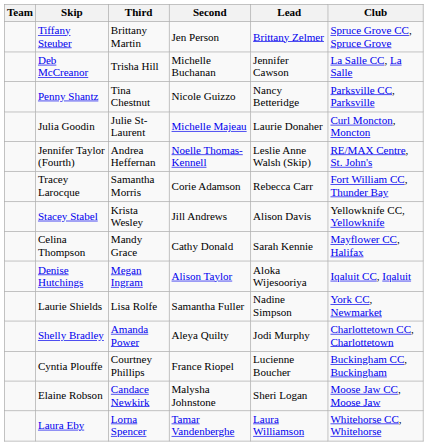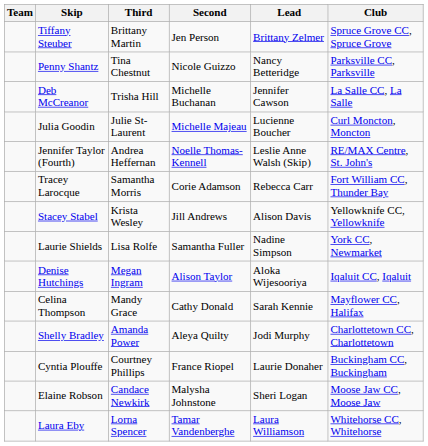 <table class="wikitable">
 <tr>
 <th scope="col">Team</th>
 <th scope="col">Skip</th>
 <th scope="col">Third</th>
 <th scope="col">Second</th>
 <th scope="col">Lead</th>
 <th scope="col">Club</th>
 </tr>
 <tr>
 <td></td>
 <td><a href='#'>Tiffany Steuber</a></td>
 <td>Brittany Martin</td>
 <td>Jen Person</td>
 <td><a href='#'>Brittany Zelmer</a></td>
 <td><a href='#'>Spruce Grove CC</a>, <a href='#'>Spruce Grove</a></td>
 </tr>
 <tr>
 <td></td>
+<td><a href='#'>Penny Shantz</a></td>
+<td>Tina Chestnut</td>
+<td>Nicole Guizzo</td>
+<td>Nancy Betteridge</td>
+<td><a href='#'>Parksville CC</a>, <a href='#'>Parksville</a></td>
+</tr>
+<tr>
+<td></td>
 <td><a href='#'>Deb McCreanor</a></td>
 <td>Trisha Hill</td>
 <td>Michelle Buchanan</td>
 <td>Jennifer Cawson</td>
 <td><a href='#'>La Salle CC</a>, <a href='#'>La Salle</a></td>
 </tr>
 <tr>
 <td></td>
-<td><a href='#'>Penny Shantz</a></td>
-<td>Tina Chestnut</td>
-<td>Nicole Guizzo</td>
-<td>Nancy Betteridge</td>
-<td><a href='#'>Parksville CC</a>, <a href='#'>Parksville</a></td>
-</tr>
-<tr>
-<td></td>
 <td>Julia Goodin</td>
 <td>Julie St-Laurent</td>
 <td><a href='#'>Michelle Majeau</a></td>
-<td>Laurie Donaher</td>
+<td>Lucienne Boucher</td>
 <td><a href='#'>Curl Moncton</a>, <a href='#'>Moncton</a></td>
 </tr>
 <tr>
 <td></td>
 <td>Jennifer Taylor (Fourth)</td>
 <td>Andrea Heffernan</td>
 <td><a href='#'>Noelle Thomas-Kennell</a></td>
 <td>Leslie Anne Walsh (Skip)</td>
 <td><a href='#'>RE/MAX Centre</a>, <a href='#'>St. John's</a></td>
 </tr>
 <tr>
 <td></td>
 <td>Tracey Larocque</td>
 <td>Samantha Morris</td>
 <td>Corie Adamson</td>
 <td>Rebecca Carr</td>
 <td><a href='#'>Fort William CC</a>, <a href='#'>Thunder Bay</a></td>
 </tr>
 <tr>
 <td></td>
 <td><a href='#'>Stacey Stabel</a></td>
 <td>Krista Wesley</td>
 <td>Jill Andrews</td>
 <td>Alison Davis</td>
 <td>Yellowknife CC, <a href='#'>Yellowknife</a></td>
 </tr>
 <tr>
 <td></td>
-<td>Celina Thompson</td>
-<td>Mandy Grace</td>
-<td>Cathy Donald</td>
-<td>Sarah Kennie</td>
-<td><a href='#'>Mayflower CC</a>, <a href='#'>Halifax</a></td>
+<td>Laurie Shields</td>
+<td>Lisa Rolfe</td>
+<td>Samantha Fuller</td>
+<td>Nadine Simpson</td>
+<td><a href='#'>York CC</a>, <a href='#'>Newmarket</a></td>
 </tr>
 <tr>
 <td></td>
 <td><a href='#'>Denise Hutchings</a></td>
 <td><a href='#'>Megan Ingram</a></td>
 <td><a href='#'>Alison Taylor</a></td>
 <td>Aloka Wijesooriya</td>
 <td><a href='#'>Iqaluit CC</a>, <a href='#'>Iqaluit</a></td>
 </tr>
 <tr>
 <td></td>
-<td>Laurie Shields</td>
-<td>Lisa Rolfe</td>
-<td>Samantha Fuller</td>
-<td>Nadine Simpson</td>
-<td><a href='#'>York CC</a>, <a href='#'>Newmarket</a></td>
+<td>Celina Thompson</td>
+<td>Mandy Grace</td>
+<td>Cathy Donald</td>
+<td>Sarah Kennie</td>
+<td><a href='#'>Mayflower CC</a>, <a href='#'>Halifax</a></td>
 </tr>
 <tr>
 <td></td>
 <td><a href='#'>Shelly Bradley</a></td>
 <td><a href='#'>Amanda Power</a></td>
 <td>Aleya Quilty</td>
 <td>Jodi Murphy</td>
 <td><a href='#'>Charlottetown CC</a>, <a href='#'>Charlottetown</a></td>
 </tr>
 <tr>
 <td></td>
 <td>Cyntia Plouffe</td>
 <td>Courtney Phillips</td>
 <td>France Riopel</td>
-<td>Lucienne Boucher</td>
+<td>Laurie Donaher</td>
 <td><a href='#'>Buckingham CC</a>, <a href='#'>Buckingham</a></td>
 </tr>
 <tr>
 <td></td>
 <td>Elaine Robson</td>
 <td><a href='#'>Candace Newkirk</a></td>
 <td>Malysha Johnstone</td>
 <td>Sheri Logan</td>
 <td><a href='#'>Moose Jaw CC</a>, <a href='#'>Moose Jaw</a></td>
 </tr>
 <tr>
 <td></td>
 <td><a href='#'>Laura Eby</a></td>
 <td><a href='#'>Lorna Spencer</a></td>
 <td><a href='#'>Tamar Vandenberghe</a></td>
 <td><a href='#'>Laura Williamson</a></td>
 <td><a href='#'>Whitehorse CC</a>, <a href='#'>Whitehorse</a></td>
 </tr>
 </table>
